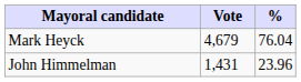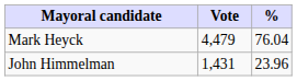 <table class="wikitable">
 <tr>
 <th style="background:#ddf; width:200px;">Mayoral candidate</th>
 <th style="background:#ddf; width:50px;">Vote</th>
 <th style="background:#ddf; width:30px;">%</th>
 </tr>
 <tr>
 <td>Mark Heyck</td>
-<td>4,679</td>
+<td>4,479</td>
 <td>76.04</td>
 </tr>
 <tr>
 <td>John Himmelman</td>
 <td>1,431</td>
 <td>23.96</td>
 </tr>
 </table>
